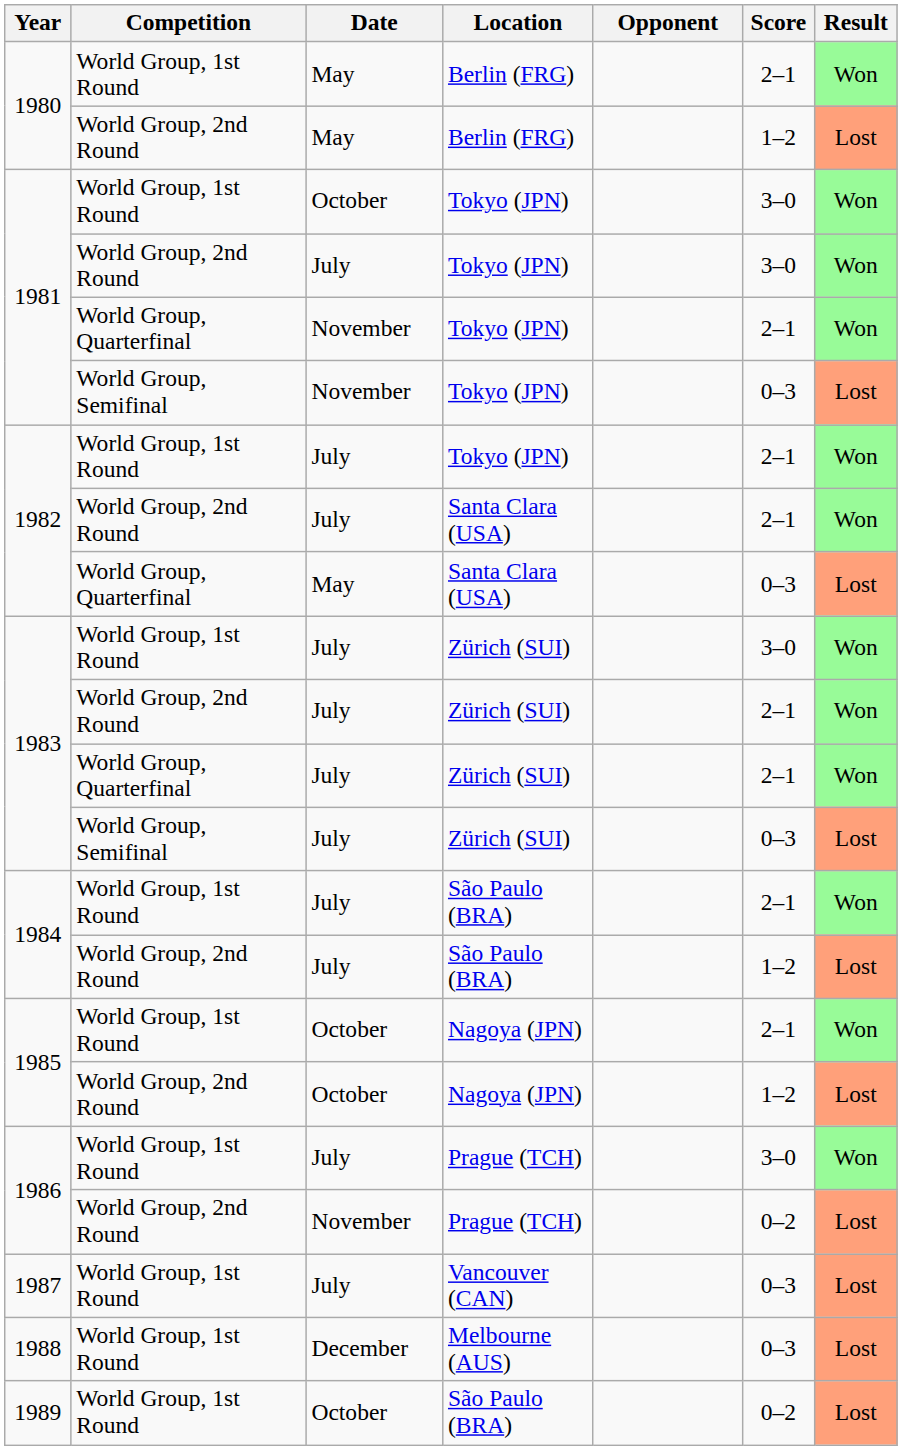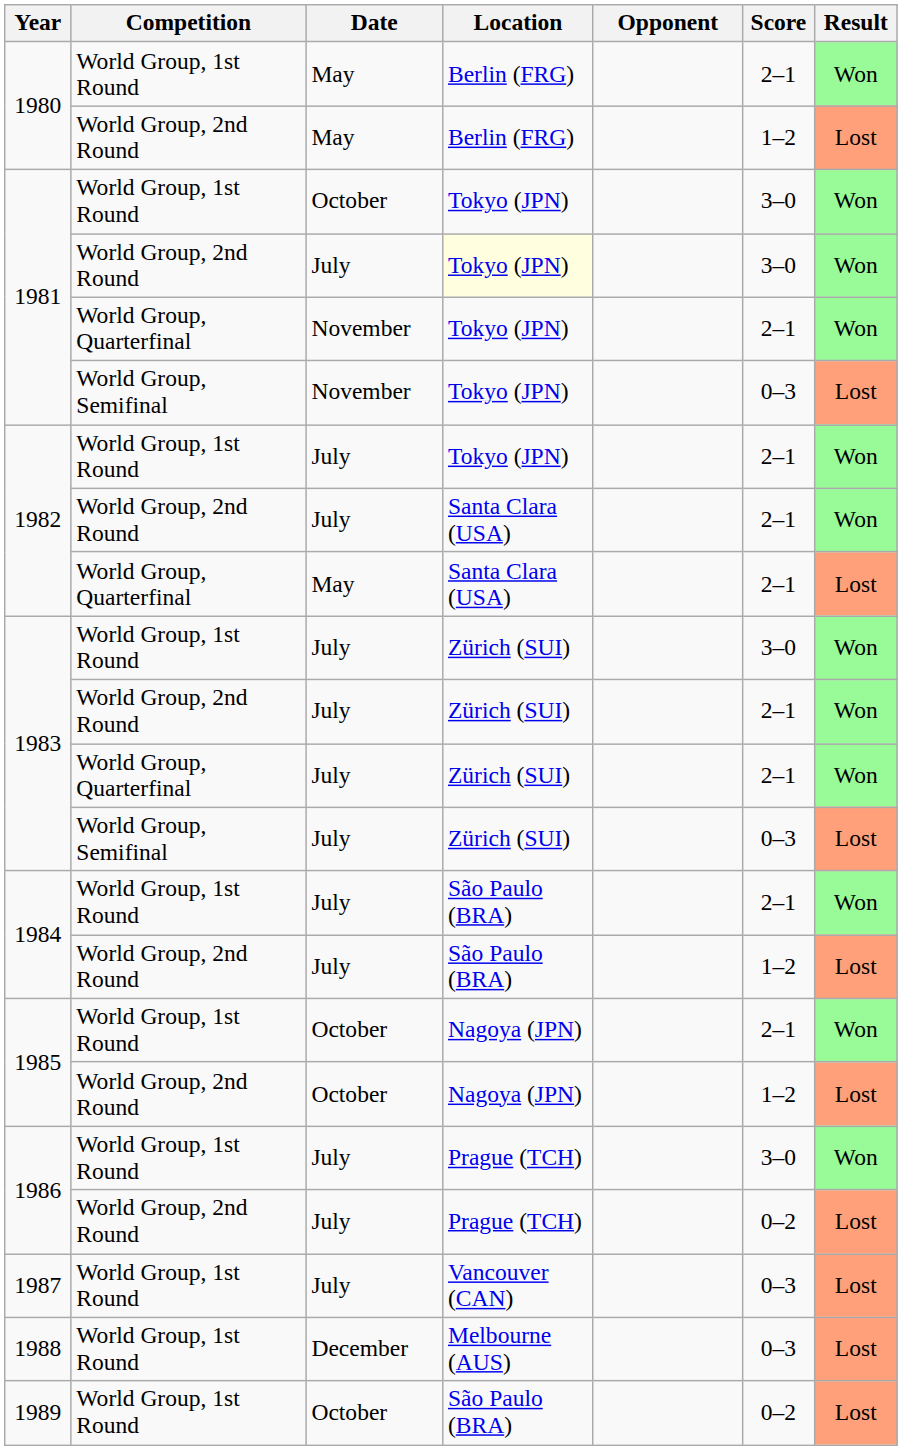 <table class="wikitable">
 <tr>
 <th style="width:50px">Year</th>
 <th style="width:300px">Competition</th>
 <th style="width:125px">Date</th>
 <th style="width:150px">Location</th>
 <th style="width:150px">Opponent</th>
 <th style="width:50px">Score</th>
 <th style="width:60px">Result</th>
 </tr>
 <tr>
 <td align="center" rowspan="2">1980</td>
 <td>World Group, 1st Round</td>
 <td>May</td>
 <td><a href='#'>Berlin</a> (<a href='#'>FRG</a>)</td>
 <td></td>
 <td align="center">2–1</td>
 <td align="center" bgcolor="#98FB98">Won</td>
 </tr>
 <tr>
 <td>World Group, 2nd Round</td>
 <td>May</td>
 <td><a href='#'>Berlin</a> (<a href='#'>FRG</a>)</td>
 <td></td>
 <td align="center">1–2</td>
 <td align="center" bgcolor="#FFA07A">Lost</td>
 </tr>
 <tr>
 <td align="center" rowspan="4">1981</td>
 <td>World Group, 1st Round</td>
 <td>October</td>
 <td><a href='#'>Tokyo</a> (<a href='#'>JPN</a>)</td>
 <td></td>
 <td align="center">3–0</td>
 <td align="center" bgcolor="#98FB98">Won</td>
 </tr>
 <tr>
 <td>World Group, 2nd Round</td>
 <td>July</td>
-<td><a href='#'>Tokyo</a> (<a href='#'>JPN</a>)</td>
+<td style="background: lightyellow;"><a href='#'>Tokyo</a> (<a href='#'>JPN</a>)</td>
 <td></td>
 <td align="center">3–0</td>
 <td align="center" bgcolor="#98FB98">Won</td>
 </tr>
 <tr>
 <td>World Group, Quarterfinal</td>
 <td>November</td>
 <td><a href='#'>Tokyo</a> (<a href='#'>JPN</a>)</td>
 <td></td>
 <td align="center">2–1</td>
 <td align="center" bgcolor="#98FB98">Won</td>
 </tr>
 <tr>
 <td>World Group, Semifinal</td>
 <td>November</td>
 <td><a href='#'>Tokyo</a> (<a href='#'>JPN</a>)</td>
 <td></td>
 <td align="center">0–3</td>
 <td align="center" bgcolor="#FFA07A">Lost</td>
 </tr>
 <tr>
 <td align="center" rowspan="3">1982</td>
 <td>World Group, 1st Round</td>
 <td>July</td>
 <td><a href='#'>Tokyo</a> (<a href='#'>JPN</a>)</td>
 <td></td>
 <td align="center">2–1</td>
 <td align="center" bgcolor="#98FB98">Won</td>
 </tr>
 <tr>
 <td>World Group, 2nd Round</td>
 <td>July</td>
 <td><a href='#'>Santa Clara</a> (<a href='#'>USA</a>)</td>
 <td></td>
 <td align="center">2–1</td>
 <td align="center" bgcolor="#98FB98">Won</td>
 </tr>
 <tr>
 <td>World Group, Quarterfinal</td>
 <td>May</td>
 <td><a href='#'>Santa Clara</a> (<a href='#'>USA</a>)</td>
 <td></td>
-<td align="center">0–3</td>
+<td align="center">2–1</td>
 <td align="center" bgcolor="#FFA07A">Lost</td>
 </tr>
 <tr>
 <td align="center" rowspan="4">1983</td>
 <td>World Group, 1st Round</td>
 <td>July</td>
 <td><a href='#'>Zürich</a> (<a href='#'>SUI</a>)</td>
 <td></td>
 <td align="center">3–0</td>
 <td align="center" bgcolor="#98FB98">Won</td>
 </tr>
 <tr>
 <td>World Group, 2nd Round</td>
 <td>July</td>
 <td><a href='#'>Zürich</a> (<a href='#'>SUI</a>)</td>
 <td></td>
 <td align="center">2–1</td>
 <td align="center" bgcolor="#98FB98">Won</td>
 </tr>
 <tr>
 <td>World Group, Quarterfinal</td>
 <td>July</td>
 <td><a href='#'>Zürich</a> (<a href='#'>SUI</a>)</td>
 <td></td>
 <td align="center">2–1</td>
 <td align="center" bgcolor="#98FB98">Won</td>
 </tr>
 <tr>
 <td>World Group, Semifinal</td>
 <td>July</td>
 <td><a href='#'>Zürich</a> (<a href='#'>SUI</a>)</td>
 <td></td>
 <td align="center">0–3</td>
 <td align="center" bgcolor="#FFA07A">Lost</td>
 </tr>
 <tr>
 <td align="center" rowspan="2">1984</td>
 <td>World Group, 1st Round</td>
 <td>July</td>
 <td><a href='#'>São Paulo</a> (<a href='#'>BRA</a>)</td>
 <td></td>
 <td align="center">2–1</td>
 <td align="center" bgcolor="#98FB98">Won</td>
 </tr>
 <tr>
 <td>World Group, 2nd Round</td>
 <td>July</td>
 <td><a href='#'>São Paulo</a> (<a href='#'>BRA</a>)</td>
 <td></td>
 <td align="center">1–2</td>
 <td align="center" bgcolor="#FFA07A">Lost</td>
 </tr>
 <tr>
 <td align="center" rowspan="2">1985</td>
 <td>World Group, 1st Round</td>
 <td>October</td>
 <td><a href='#'>Nagoya</a> (<a href='#'>JPN</a>)</td>
 <td></td>
 <td align="center">2–1</td>
 <td align="center" bgcolor="#98FB98">Won</td>
 </tr>
 <tr>
 <td>World Group, 2nd Round</td>
 <td>October</td>
 <td><a href='#'>Nagoya</a> (<a href='#'>JPN</a>)</td>
 <td></td>
 <td align="center">1–2</td>
 <td align="center" bgcolor="#FFA07A">Lost</td>
 </tr>
 <tr>
 <td align="center" rowspan="2">1986</td>
 <td>World Group, 1st Round</td>
 <td>July</td>
 <td><a href='#'>Prague</a> (<a href='#'>TCH</a>)</td>
 <td></td>
 <td align="center">3–0</td>
 <td align="center" bgcolor="#98FB98">Won</td>
 </tr>
 <tr>
 <td>World Group, 2nd Round</td>
-<td>November</td>
+<td>July</td>
 <td><a href='#'>Prague</a> (<a href='#'>TCH</a>)</td>
 <td></td>
 <td align="center">0–2</td>
 <td align="center" bgcolor="#FFA07A">Lost</td>
 </tr>
 <tr>
 <td align="center">1987</td>
 <td>World Group, 1st Round</td>
 <td>July</td>
 <td><a href='#'>Vancouver</a> (<a href='#'>CAN</a>)</td>
 <td></td>
 <td align="center">0–3</td>
 <td align="center" bgcolor="#FFA07A">Lost</td>
 </tr>
 <tr>
 <td align="center">1988</td>
 <td>World Group, 1st Round</td>
 <td>December</td>
 <td><a href='#'>Melbourne</a> (<a href='#'>AUS</a>)</td>
 <td></td>
 <td align="center">0–3</td>
 <td align="center" bgcolor="#FFA07A">Lost</td>
 </tr>
 <tr>
 <td align="center">1989</td>
 <td>World Group, 1st Round</td>
 <td>October</td>
 <td><a href='#'>São Paulo</a> (<a href='#'>BRA</a>)</td>
 <td></td>
 <td align="center">0–2</td>
 <td align="center" bgcolor="#FFA07A">Lost</td>
 </tr>
 </table>
